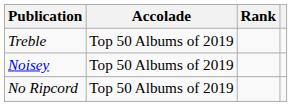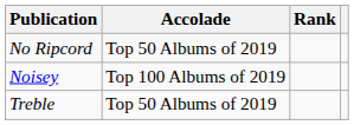 <table class="wikitable sortable">
 <tr>
 <th>Publication</th>
 <th>Accolade</th>
 <th>Rank</th>
 <th class="unsortable"></th>
 </tr>
 <tr>
-<td><em>Treble</em></td>
+<td><em>No Ripcord</em></td>
 <td>Top 50 Albums of 2019</td>
 <td></td>
 <td></td>
 </tr>
 <tr>
 <td><em><a href='#'>Noisey</a></em></td>
-<td>Top 50 Albums of 2019</td>
+<td>Top 100 Albums of 2019</td>
 <td></td>
 <td></td>
 </tr>
 <tr>
-<td><em>No Ripcord</em></td>
+<td><em>Treble</em></td>
 <td>Top 50 Albums of 2019</td>
 <td></td>
 <td></td>
 </tr>
 </table>
